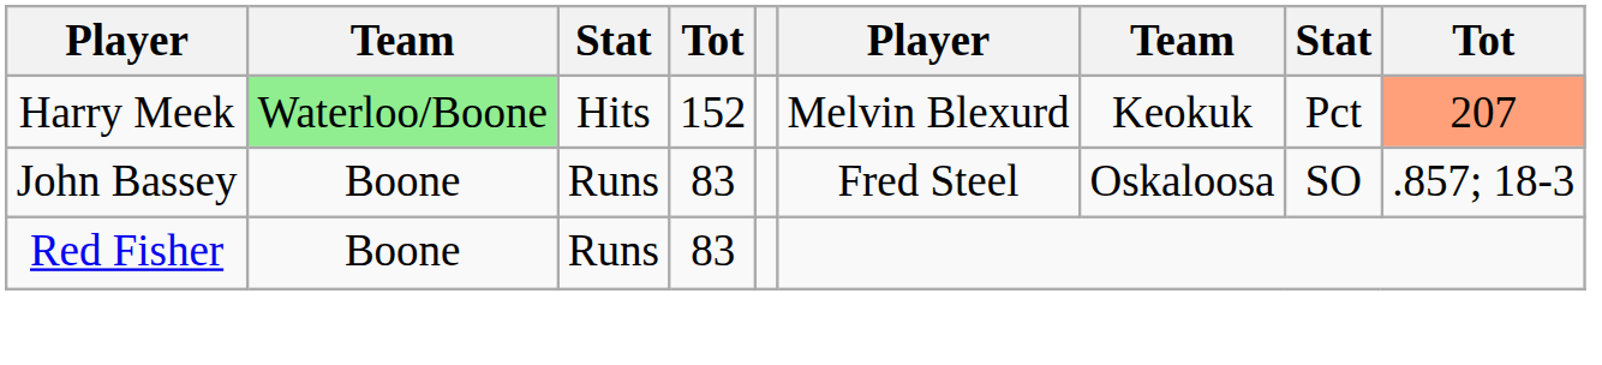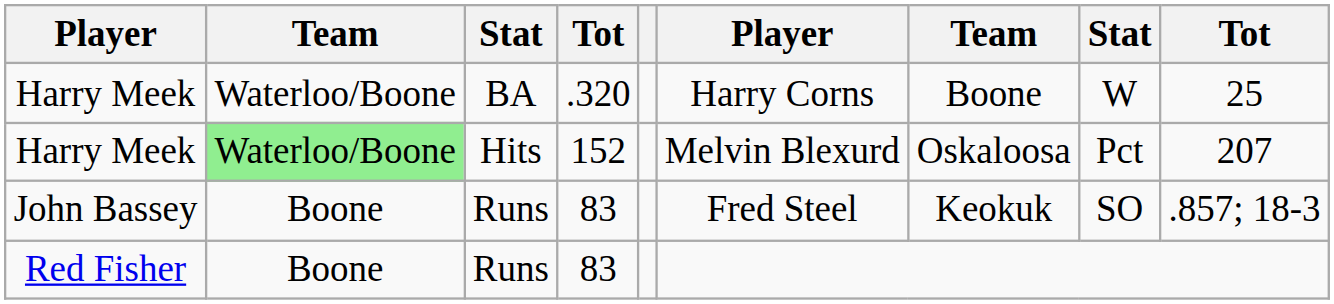 <table class="wikitable">
 <tr>
 <th>Player</th>
 <th>Team</th>
 <th>Stat</th>
 <th>Tot</th>
 <th></th>
 <th>Player</th>
 <th>Team</th>
 <th>Stat</th>
 <th>Tot</th>
 </tr>
 <tr align=center>
 <td>Harry Meek</td>
+<td>Waterloo/Boone</td>
+<td>BA</td>
+<td>.320</td>
+<td></td>
+<td>Harry Corns</td>
+<td>Boone</td>
+<td>W</td>
+<td>25</td>
+</tr>
+<tr align=center>
+<td>Harry Meek</td>
 <td style="background: lightgreen;">Waterloo/Boone</td>
 <td>Hits</td>
 <td>152</td>
 <td></td>
 <td>Melvin Blexurd</td>
-<td>Keokuk</td>
+<td>Oskaloosa</td>
 <td>Pct</td>
-<td style="background: lightsalmon;">207</td>
+<td>207</td>
 </tr>
 <tr align=center>
 <td>John Bassey</td>
 <td>Boone</td>
 <td>Runs</td>
 <td>83</td>
 <td></td>
 <td>Fred Steel</td>
-<td>Oskaloosa</td>
+<td>Keokuk</td>
 <td>SO</td>
 <td>.857; 18-3</td>
 </tr>
 <tr align=center>
 <td><a href='#'>Red Fisher</a></td>
 <td>Boone</td>
 <td>Runs</td>
 <td>83</td>
 <td></td>
 </tr>
 </table>
